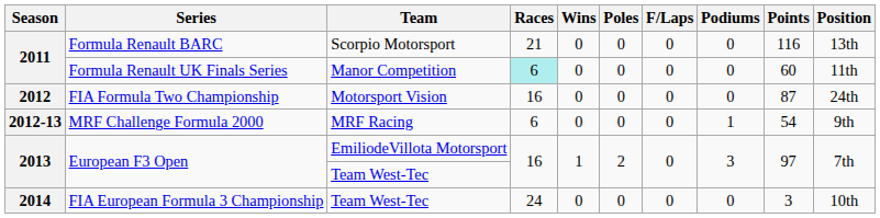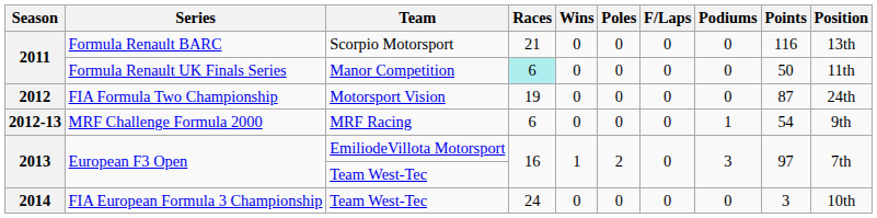 <table class="wikitable" style="font-size:90%; text-align:center">
 <tr>
 <th>Season</th>
 <th>Series</th>
 <th>Team</th>
 <th>Races</th>
 <th>Wins</th>
 <th>Poles</th>
 <th>F/Laps</th>
 <th>Podiums</th>
 <th>Points</th>
 <th>Position</th>
 </tr>
 <tr>
 <th rowspan=2>2011</th>
 <td align=left><a href='#'>Formula Renault BARC</a></td>
 <td align=left>Scorpio Motorsport</td>
 <td>21</td>
 <td>0</td>
 <td>0</td>
 <td>0</td>
 <td>0</td>
 <td>116</td>
 <td>13th</td>
 </tr>
 <tr>
 <td align=left><a href='#'>Formula Renault UK Finals Series</a></td>
 <td align=left><a href='#'>Manor Competition</a></td>
 <td style="background: paleturquoise;">6</td>
 <td>0</td>
 <td>0</td>
 <td>0</td>
 <td>0</td>
-<td>60</td>
+<td>50</td>
 <td>11th</td>
 </tr>
 <tr>
 <th>2012</th>
 <td align=left><a href='#'>FIA Formula Two Championship</a></td>
 <td align=left><a href='#'>Motorsport Vision</a></td>
-<td>16</td>
+<td>19</td>
 <td>0</td>
 <td>0</td>
 <td>0</td>
 <td>0</td>
 <td>87</td>
 <td>24th</td>
 </tr>
 <tr>
 <th>2012-13</th>
 <td align=left><a href='#'>MRF Challenge Formula 2000</a></td>
 <td align=left><a href='#'>MRF Racing</a></td>
 <td>6</td>
 <td>0</td>
 <td>0</td>
 <td>0</td>
 <td>1</td>
 <td>54</td>
 <td>9th</td>
 </tr>
 <tr>
 <th rowspan=2>2013</th>
 <td rowspan=2 align=left><a href='#'>European F3 Open</a></td>
 <td align=left><a href='#'>EmiliodeVillota Motorsport</a></td>
 <td rowspan=2>16</td>
 <td rowspan=2>1</td>
 <td rowspan=2>2</td>
 <td rowspan=2>0</td>
 <td rowspan=2>3</td>
 <td rowspan=2>97</td>
 <td rowspan=2>7th</td>
 </tr>
 <tr>
 <td align=left><a href='#'>Team West-Tec</a></td>
 </tr>
 <tr>
 <th>2014</th>
 <td align=left><a href='#'>FIA European Formula 3 Championship</a></td>
 <td align=left><a href='#'>Team West-Tec</a></td>
 <td>24</td>
 <td>0</td>
 <td>0</td>
 <td>0</td>
 <td>0</td>
 <td>3</td>
 <td>10th</td>
 </tr>
 </table>
